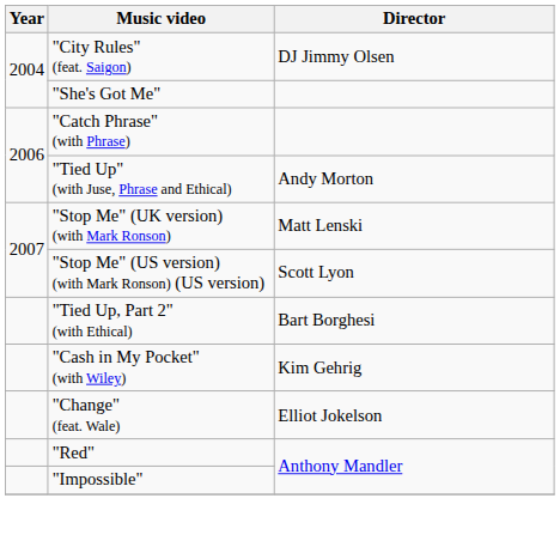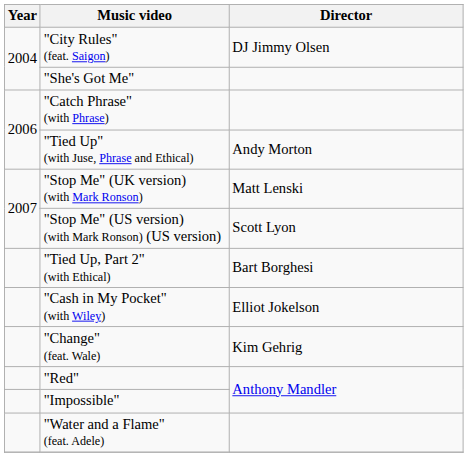 <table class="wikitable">
 <tr>
 <th>Year</th>
 <th width="200px">Music video</th>
 <th width="250px">Director</th>
 </tr>
 <tr>
 <td rowspan="2">2004</td>
 <td>"City Rules"<br><small>(feat. <a href='#'>Saigon</a>)</small></td>
 <td>DJ Jimmy Olsen</td>
 </tr>
 <tr>
 <td>"She's Got Me"</td>
 <td></td>
 </tr>
 <tr>
 <td rowspan="2">2006</td>
 <td>"Catch Phrase"<br><small>(with <a href='#'>Phrase</a>)</small></td>
 <td></td>
 </tr>
 <tr>
 <td>"Tied Up"<br><small>(with Juse, <a href='#'>Phrase</a> and Ethical)</small></td>
 <td>Andy Morton</td>
 </tr>
 <tr>
 <td rowspan="2">2007</td>
 <td>"Stop Me" (UK version)<br><small>(with <a href='#'>Mark Ronson</a>)</small></td>
 <td>Matt Lenski</td>
 </tr>
 <tr>
 <td>"Stop Me" (US version)<br><small>(with Mark Ronson)</small> (US version)</td>
 <td>Scott Lyon</td>
 </tr>
 <tr>
 <td></td>
 <td>"Tied Up, Part 2"<br><small>(with Ethical)</small></td>
 <td>Bart Borghesi</td>
 </tr>
 <tr>
 <td></td>
 <td>"Cash in My Pocket"<br><small>(with <a href='#'>Wiley</a>)</small></td>
-<td>Kim Gehrig</td>
+<td>Elliot Jokelson</td>
 </tr>
 <tr>
 <td></td>
 <td>"Change"<br><small>(feat. Wale)</small></td>
-<td>Elliot Jokelson</td>
+<td>Kim Gehrig</td>
 </tr>
 <tr>
 <td></td>
 <td>"Red"</td>
 <td rowspan="2"><a href='#'>Anthony Mandler</a></td>
 </tr>
 <tr>
 <td></td>
 <td>"Impossible"</td>
 </tr>
 <tr>
+<td></td>
+<td>"Water and a Flame"<br><small>(feat. Adele)</small></td>
+<td></td>
+</tr>
+<tr>
 </tr>
 </table>
